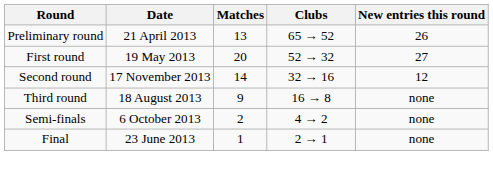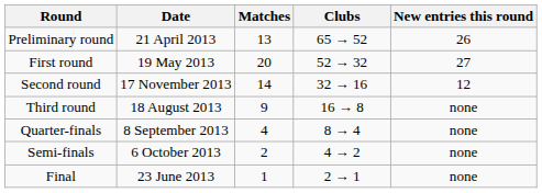 <table class="wikitable">
 <tr>
 <th>Round</th>
 <th>Date</th>
 <th>Matches</th>
 <th width=100>Clubs</th>
 <th>New entries this round</th>
 </tr>
 <tr align=center>
 <td>Preliminary round</td>
 <td>21 April 2013</td>
 <td>13</td>
 <td>65 → 52</td>
 <td>26</td>
 </tr>
 <tr align=center>
 <td>First round</td>
 <td>19 May 2013</td>
 <td>20</td>
 <td>52 → 32</td>
 <td>27</td>
 </tr>
 <tr align=center>
 <td>Second round</td>
 <td>17 November 2013</td>
 <td>14</td>
 <td>32 → 16</td>
 <td>12</td>
 </tr>
 <tr align=center>
 <td>Third round</td>
 <td>18 August 2013</td>
 <td>9</td>
 <td>16 → 8</td>
 <td>none</td>
 </tr>
 <tr align=center>
+<td>Quarter-finals</td>
+<td>8 September 2013</td>
+<td>4</td>
+<td>8 → 4</td>
+<td>none</td>
+</tr>
+<tr align=center>
 <td>Semi-finals</td>
 <td>6 October 2013</td>
 <td>2</td>
 <td>4 → 2</td>
 <td>none</td>
 </tr>
 <tr align=center>
 <td>Final</td>
 <td>23 June 2013</td>
 <td>1</td>
 <td>2 → 1</td>
 <td>none</td>
 </tr>
 </table>
